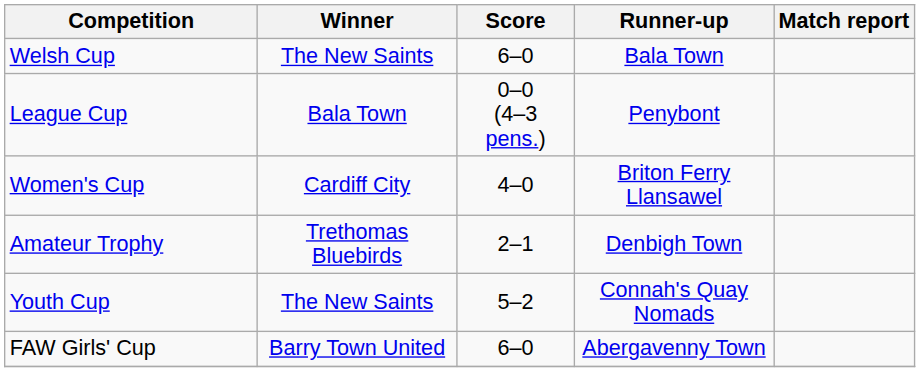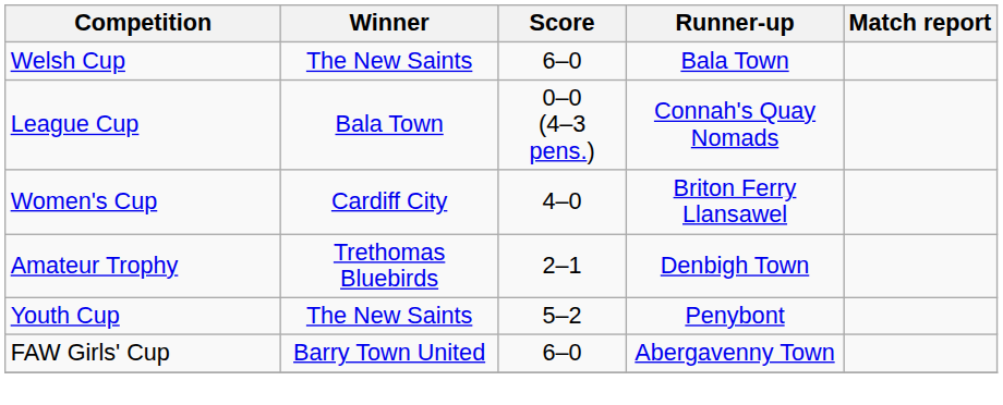 <table class="wikitable" style="text-align:center">
 <tr>
 <th width=180>Competition</th>
 <th width=140>Winner</th>
 <th width=80>Score</th>
 <th width=140>Runner-up</th>
 <th>Match report</th>
 </tr>
 <tr>
 <td align=left><a href='#'>Welsh Cup</a></td>
 <td><a href='#'>The New Saints</a></td>
 <td>6–0</td>
 <td><a href='#'>Bala Town</a></td>
 <td></td>
 </tr>
 <tr>
 <td align=left><a href='#'>League Cup</a></td>
 <td><a href='#'>Bala Town</a></td>
 <td>0–0 <br>(4–3 <a href='#'>pens.</a>)</td>
-<td><a href='#'>Penybont</a></td>
+<td><a href='#'>Connah's Quay Nomads</a></td>
 <td></td>
 </tr>
 <tr>
 <td align=left><a href='#'>Women's Cup</a></td>
 <td><a href='#'>Cardiff City</a></td>
 <td>4–0</td>
 <td><a href='#'>Briton Ferry Llansawel</a></td>
 <td></td>
 </tr>
 <tr>
 <td align=left><a href='#'>Amateur Trophy</a></td>
 <td><a href='#'>Trethomas Bluebirds</a></td>
 <td>2–1</td>
 <td><a href='#'>Denbigh Town</a></td>
 <td></td>
 </tr>
 <tr>
 <td align=left><a href='#'>Youth Cup</a></td>
 <td><a href='#'>The New Saints</a></td>
 <td>5–2</td>
-<td><a href='#'>Connah's Quay Nomads</a></td>
+<td><a href='#'>Penybont</a></td>
 <td></td>
 </tr>
 <tr>
 <td align=left>FAW Girls' Cup</td>
 <td><a href='#'>Barry Town United</a></td>
 <td>6–0</td>
 <td><a href='#'>Abergavenny Town</a></td>
 <td></td>
 </tr>
 <tr>
 </tr>
 </table>
